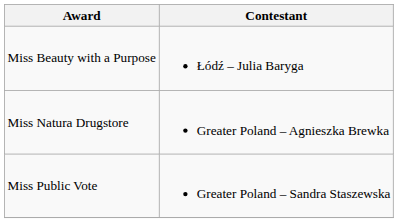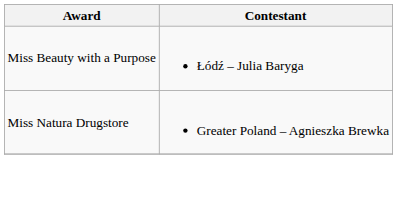 <table class="wikitable unsortable" style="font-size:95%;">
 <tr>
 <th>Award</th>
 <th>Contestant</th>
 </tr>
 <tr>
 <td>Miss Beauty with a Purpose</td>
 <td><br><ul><li>Łódź – Julia Baryga</li></ul></td>
 </tr>
 <tr>
 <td>Miss Natura Drugstore</td>
 <td><br><ul><li>Greater Poland – Agnieszka Brewka</li></ul></td>
 </tr>
 <tr>
-<td>Miss Public Vote</td>
-<td><br><ul><li>Greater Poland – Sandra Staszewska</li></ul></td>
-</tr>
-<tr>
 </tr>
 </table>
